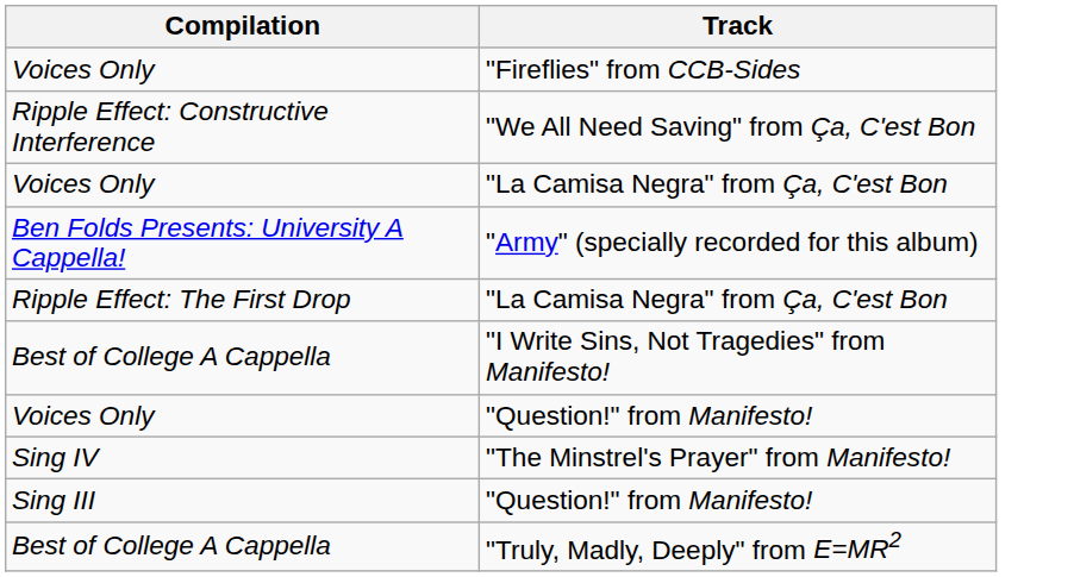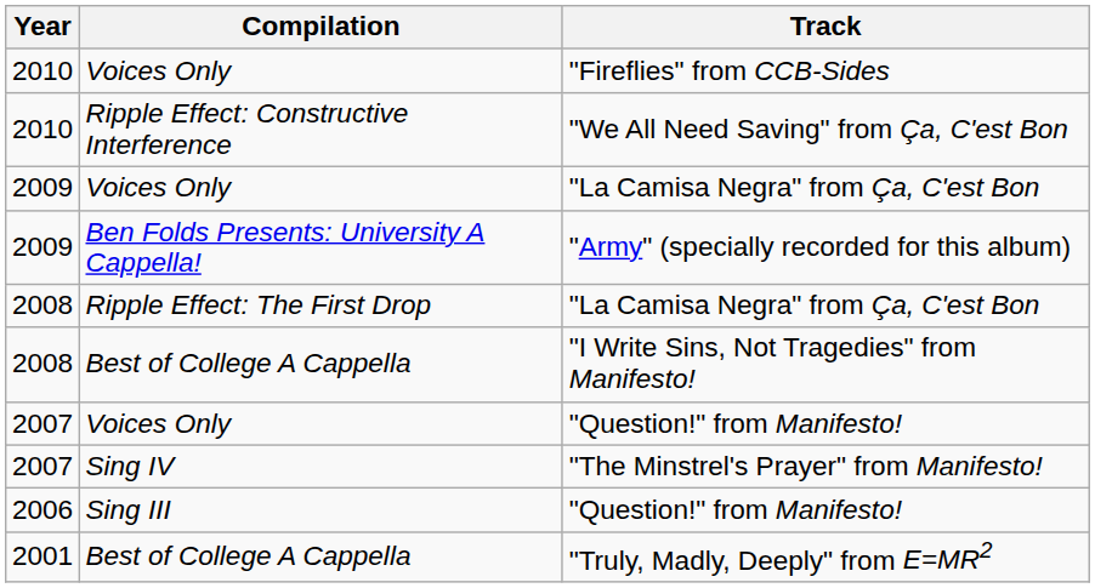 <table class="wikitable">
 <tr>
+<th width="35">Year</th>
 <th width="275">Compilation</th>
 <th width="300">Track</th>
 </tr>
 <tr>
+<td>2010</td>
 <td><em>Voices Only</em></td>
 <td>"Fireflies" from <em>CCB-Sides</em></td>
 </tr>
 <tr>
+<td>2010</td>
 <td><em>Ripple Effect: Constructive Interference</em></td>
 <td>"We All Need Saving" from  <em>Ça, C'est Bon</em></td>
 </tr>
 <tr>
+<td>2009</td>
 <td><em>Voices Only</em></td>
 <td>"La Camisa Negra" from <em>Ça, C'est Bon</em></td>
 </tr>
 <tr>
+<td>2009</td>
 <td><em><a href='#'>Ben Folds Presents: University A Cappella!</a></em></td>
 <td>"<a href='#'>Army</a>" (specially recorded for this album)</td>
 </tr>
 <tr>
+<td>2008</td>
 <td><em>Ripple Effect: The First Drop</em></td>
 <td>"La Camisa Negra" from <em>Ça, C'est Bon</em></td>
 </tr>
 <tr>
+<td>2008</td>
 <td><em>Best of College A Cappella</em></td>
 <td>"I Write Sins, Not Tragedies" from <em>Manifesto!</em></td>
 </tr>
 <tr>
+<td>2007</td>
 <td><em>Voices Only</em></td>
 <td>"Question!" from <em>Manifesto!</em></td>
 </tr>
 <tr>
+<td>2007</td>
 <td><em>Sing IV</em></td>
 <td>"The Minstrel's Prayer" from <em>Manifesto!</em></td>
 </tr>
 <tr>
+<td>2006</td>
 <td><em>Sing III</em></td>
 <td>"Question!" from <em>Manifesto!</em></td>
 </tr>
 <tr>
+<td>2001</td>
 <td><em>Best of College A Cappella</em></td>
 <td>"Truly, Madly, Deeply" from <em>E=MR<sup>2</sup></em></td>
 </tr>
 </table>
